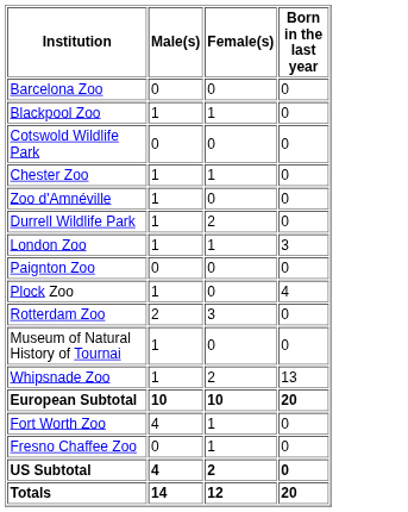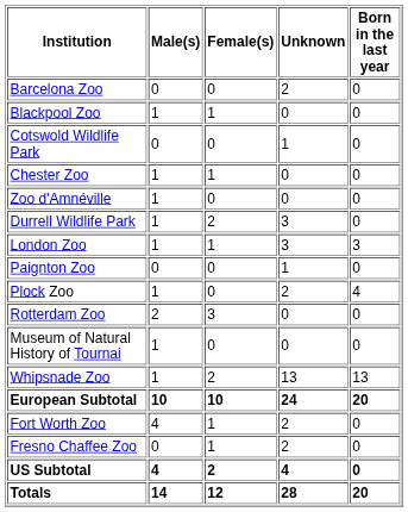 <table border="1" cellpadding="2">
 <tr>
 <th width="150">Institution</th>
 <th width="50">Male(s)</th>
 <th width="50">Female(s)</th>
+<th width="50">Unknown</th>
 <th width="50">Born in the last year</th>
 </tr>
 <tr>
 <td><a href='#'>Barcelona Zoo</a></td>
 <td>0</td>
 <td>0</td>
+<td>2</td>
 <td>0</td>
 </tr>
 <tr>
 <td><a href='#'>Blackpool Zoo</a></td>
 <td>1</td>
 <td>1</td>
 <td>0</td>
+<td>0</td>
 </tr>
 <tr>
 <td><a href='#'>Cotswold Wildlife Park</a></td>
 <td>0</td>
 <td>0</td>
+<td>1</td>
 <td>0</td>
 </tr>
 <tr>
 <td><a href='#'>Chester Zoo</a></td>
 <td>1</td>
 <td>1</td>
 <td>0</td>
+<td>0</td>
 </tr>
 <tr>
 <td><a href='#'>Zoo d'Amnéville</a></td>
 <td>1</td>
+<td>0</td>
 <td>0</td>
 <td>0</td>
 </tr>
 <tr>
 <td><a href='#'>Durrell Wildlife Park</a></td>
 <td>1</td>
 <td>2</td>
+<td>3</td>
 <td>0</td>
 </tr>
 <tr>
 <td><a href='#'>London Zoo</a></td>
 <td>1</td>
 <td>1</td>
 <td>3</td>
+<td>3</td>
 </tr>
 <tr>
 <td><a href='#'>Paignton Zoo</a></td>
 <td>0</td>
 <td>0</td>
+<td>1</td>
 <td>0</td>
 </tr>
 <tr>
 <td><a href='#'>Plock</a> Zoo</td>
 <td>1</td>
 <td>0</td>
+<td>2</td>
 <td>4</td>
 </tr>
 <tr>
 <td><a href='#'>Rotterdam Zoo</a></td>
 <td>2</td>
 <td>3</td>
 <td>0</td>
+<td>0</td>
 </tr>
 <tr>
 <td>Museum of Natural History of <a href='#'>Tournai</a></td>
 <td>1</td>
+<td>0</td>
 <td>0</td>
 <td>0</td>
 </tr>
 <tr>
 <td><a href='#'>Whipsnade Zoo</a></td>
 <td>1</td>
 <td>2</td>
 <td>13</td>
+<td>13</td>
 </tr>
 <tr>
 <td><strong>European Subtotal</strong></td>
 <td><strong>10</strong></td>
 <td><strong>10</strong></td>
+<td><strong>24</strong></td>
 <td><strong>20</strong></td>
 </tr>
 <tr>
 <td><a href='#'>Fort Worth Zoo</a></td>
 <td>4</td>
 <td>1</td>
+<td>2</td>
 <td>0</td>
 </tr>
 <tr>
 <td><a href='#'>Fresno Chaffee Zoo</a></td>
 <td>0</td>
 <td>1</td>
+<td>2</td>
 <td>0</td>
 </tr>
 <tr>
 <td><strong>US Subtotal</strong></td>
 <td><strong>4</strong></td>
 <td><strong>2</strong></td>
+<td><strong>4</strong></td>
 <td><strong>0</strong></td>
 </tr>
 <tr>
 <td><strong>Totals</strong></td>
 <td><strong>14</strong></td>
 <td><strong>12</strong></td>
+<td><strong>28</strong></td>
 <td><strong>20 </strong></td>
 </tr>
 </table>
